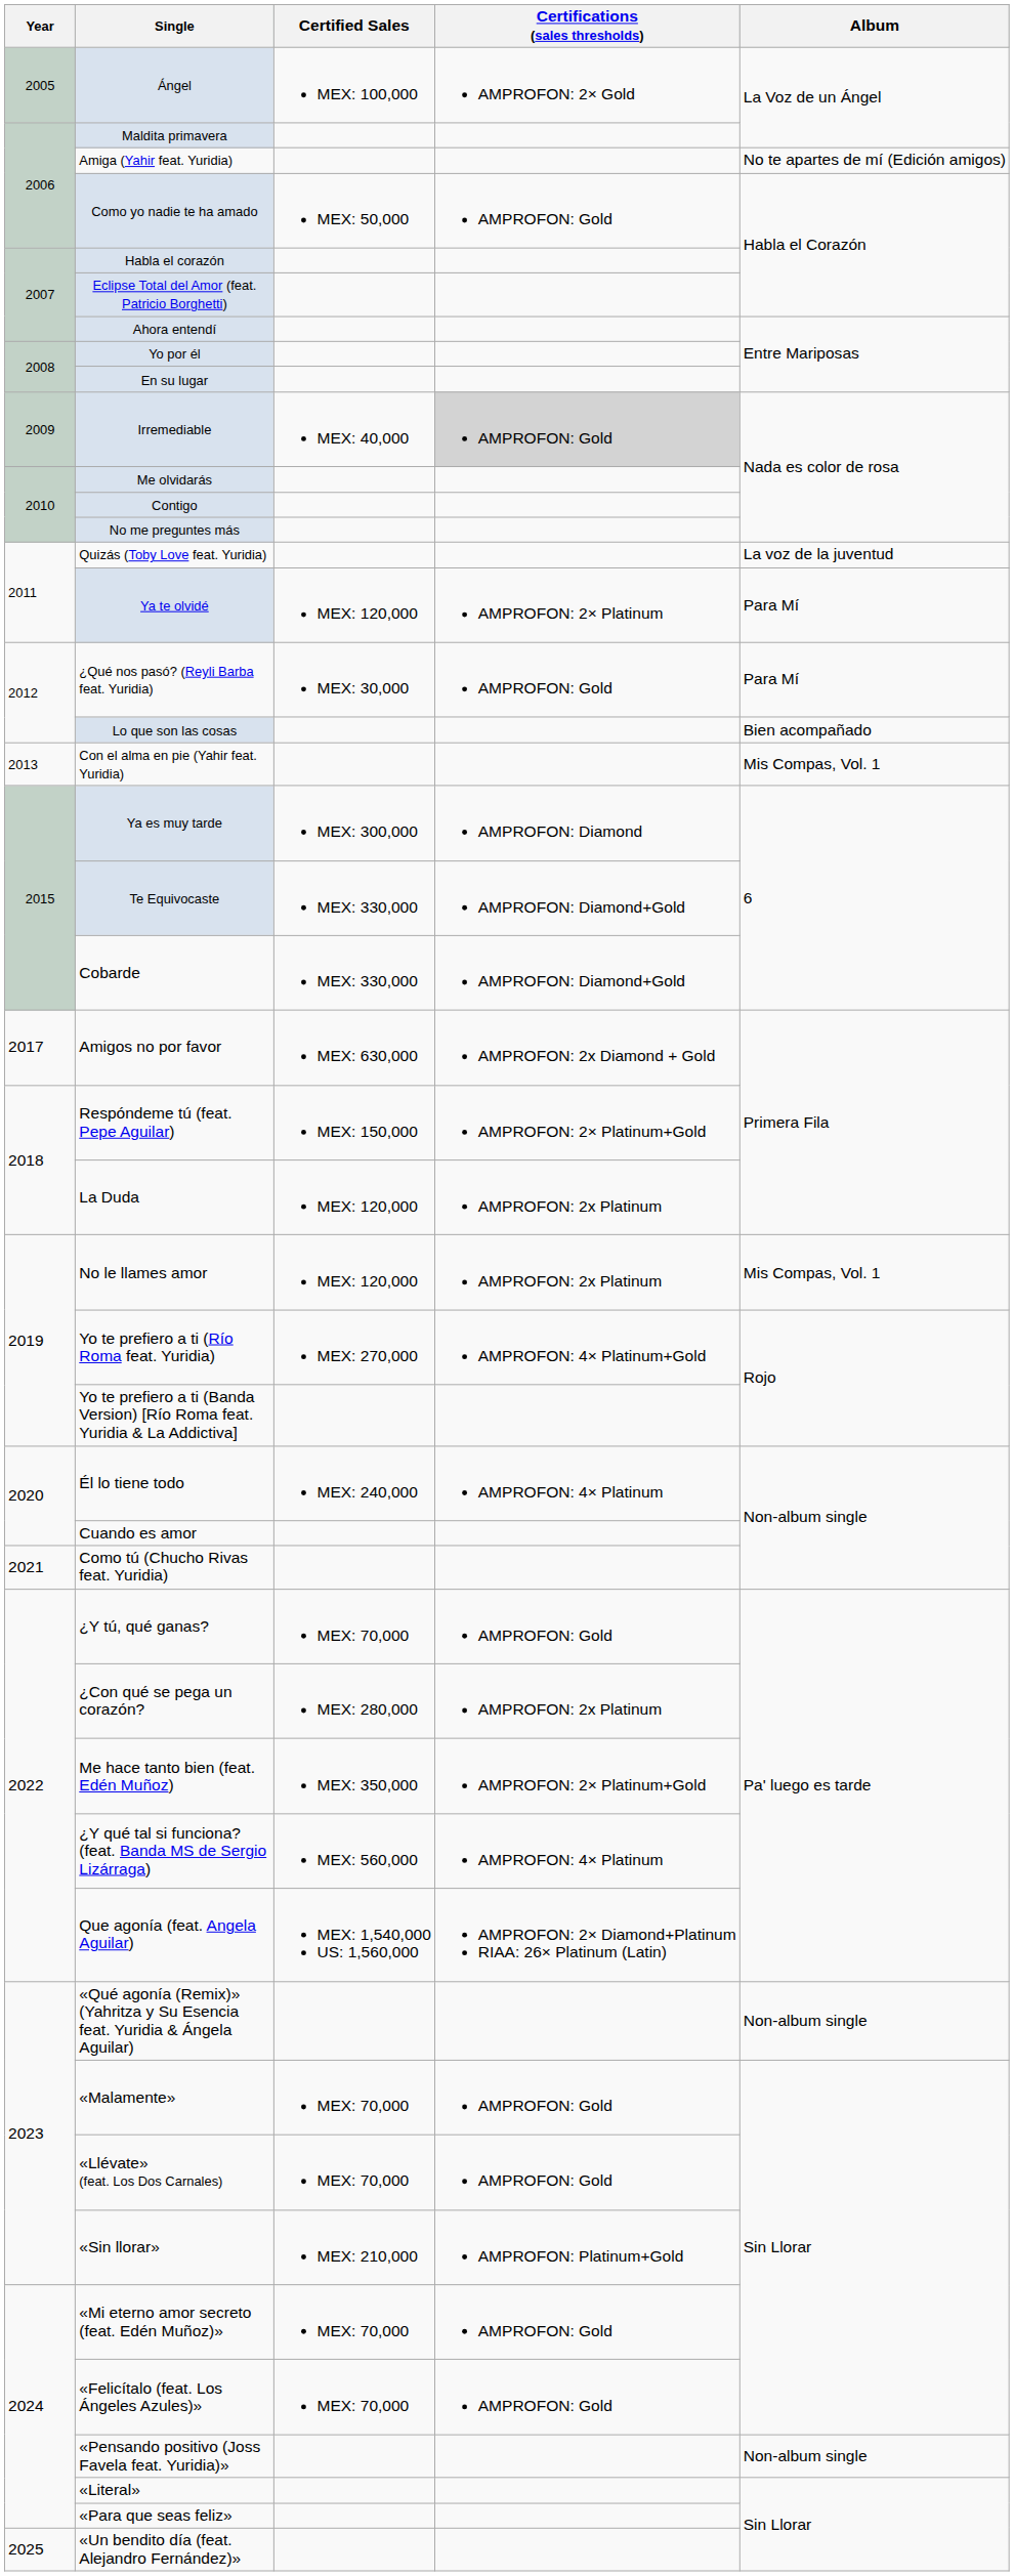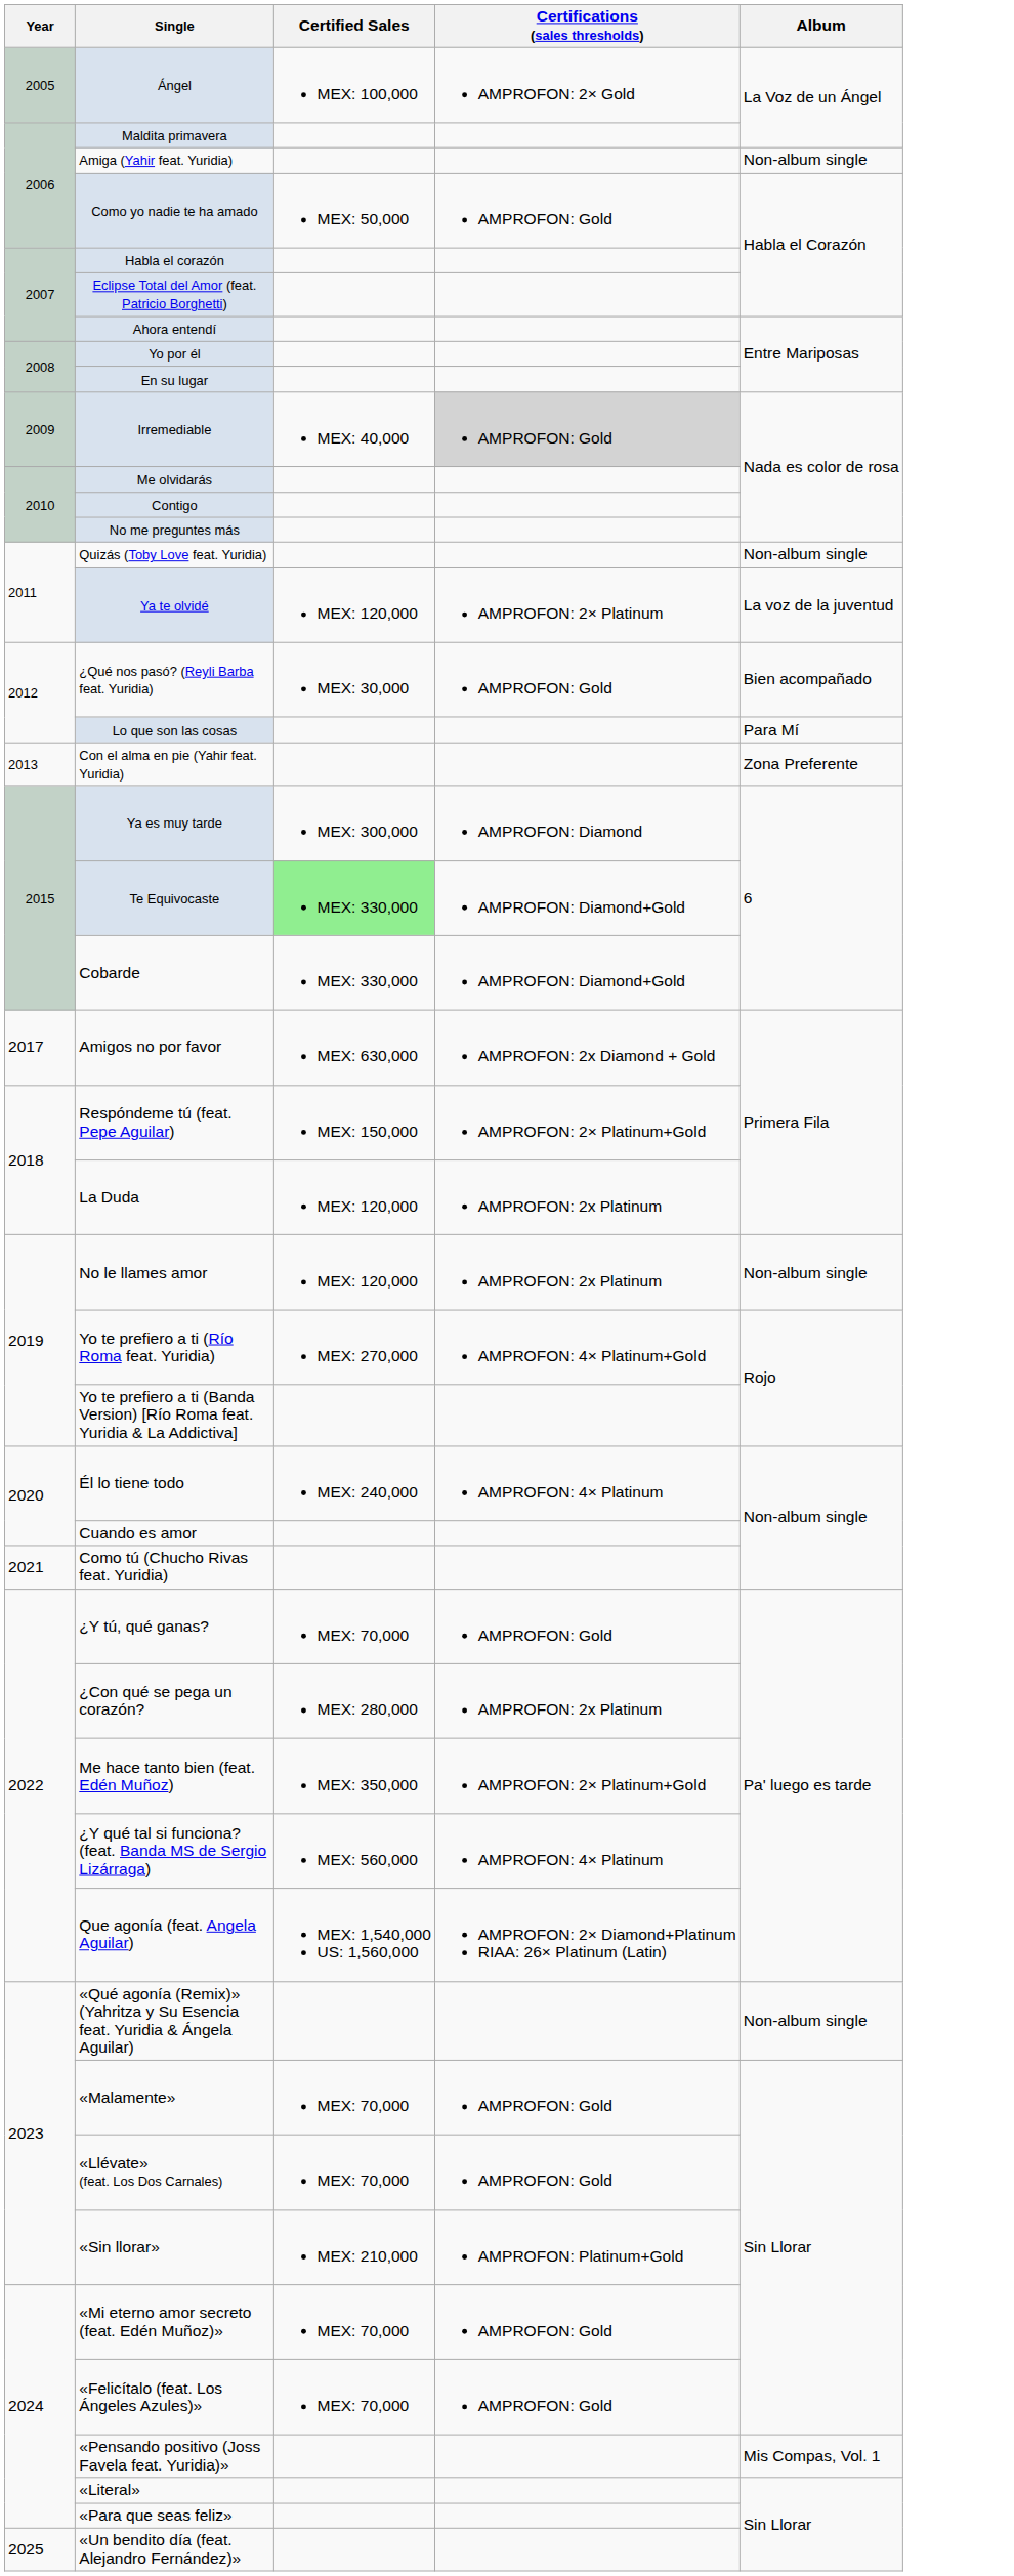 <table class="wikitable">
 <tr style="text-align:center; background:#c2d2c7;">
 <th style="width: 04em"><small>Year</small></th>
 <th style="width: 12em"><small>Single</small></th>
 <th>Certified Sales</th>
 <th><a href='#'>Certifications</a><br><small>(<a href='#'>sales thresholds</a>)</small><br></th>
 <th>Album</th>
 </tr>
 <tr>
 <td style="background:#c2d2c7; text-align:center;"><small>2005</small></td>
 <td style="background:#d8e2ee; text-align:center;"><small>Ángel </small></td>
 <td><br><ul><li>MEX: 100,000</li></ul></td>
 <td><br><ul><li>AMPROFON: 2× Gold</li></ul></td>
 <td rowspan="2">La Voz de un Ángel</td>
 </tr>
 <tr>
 <td rowspan="3" style="background:#c2d2c7; text-align:center;"><small>2006</small></td>
 <td style="background:#d8e2ee; text-align:center;"><small>Maldita primavera</small></td>
 <td></td>
 <td></td>
 </tr>
 <tr>
 <td><small>Amiga (<a href='#'>Yahir</a> feat. Yuridia)</small></td>
 <td></td>
 <td></td>
-<td>No te apartes de mí (Edición amigos)</td>
+<td>Non-album single</td>
 </tr>
 <tr>
 <td style="background:#d8e2ee; text-align:center;"><small>Como yo nadie te ha amado</small></td>
 <td><br><ul><li>MEX: 50,000</li></ul></td>
 <td><br><ul><li>AMPROFON: Gold</li></ul></td>
 <td rowspan="3">Habla el Corazón</td>
 </tr>
 <tr>
 <td rowspan="3" style="background:#c2d2c7; text-align:center;"><small>2007</small></td>
 <td style="background:#d8e2ee; text-align:center;"><small>Habla el corazón</small></td>
 <td></td>
 <td></td>
 </tr>
 <tr>
 <td style="background:#d8e2ee; text-align:center;"><small><a href='#'>Eclipse Total del Amor</a> (feat. <a href='#'>Patricio Borghetti</a>)</small></td>
 <td></td>
 <td></td>
 </tr>
 <tr>
 <td style="background:#d8e2ee; text-align:center;"><small>Ahora entendí</small></td>
 <td></td>
 <td></td>
 <td rowspan="3">Entre Mariposas</td>
 </tr>
 <tr>
 <td rowspan="2" style="background:#c2d2c7; text-align:center;"><small>2008</small></td>
 <td style="background:#d8e2ee; text-align:center;"><small>Yo por él</small></td>
 <td></td>
 <td></td>
 </tr>
 <tr>
 <td style="background:#d8e2ee; text-align:center;"><small>En su lugar</small></td>
 <td></td>
 <td></td>
 </tr>
 <tr>
 <td style="background:#c2d2c7; text-align:center;"><small>2009</small></td>
 <td style="background:#d8e2ee; text-align:center;"><small>Irremediable</small></td>
 <td><br><ul><li>MEX: 40,000</li></ul></td>
 <td style="background: lightgrey;"><br><ul><li>AMPROFON: Gold</li></ul></td>
 <td rowspan="4">Nada es color de rosa</td>
 </tr>
 <tr>
 <td rowspan="3" style="background:#c2d2c7; text-align:center;"><small>2010</small></td>
 <td style="background:#d8e2ee; text-align:center;"><small>Me olvidarás</small></td>
 <td></td>
 <td></td>
 </tr>
 <tr>
 <td style="background:#d8e2ee; text-align:center;"><small>Contigo</small></td>
 <td></td>
 <td></td>
 </tr>
 <tr>
 <td style="background:#d8e2ee; text-align:center;"><small>No me preguntes más</small></td>
 <td></td>
 <td></td>
 </tr>
 <tr>
 <td rowspan="2"><small>2011</small></td>
 <td><small>Quizás (<a href='#'>Toby Love</a> feat. Yuridia)</small></td>
 <td></td>
 <td></td>
-<td>La voz de la juventud</td>
+<td>Non-album single</td>
 </tr>
 <tr>
 <td style="background:#d8e2ee; text-align:center;"><small><a href='#'>Ya te olvidé</a></small></td>
 <td><br><ul><li>MEX: 120,000</li></ul></td>
 <td><br><ul><li>AMPROFON: 2× Platinum</li></ul></td>
-<td>Para Mí</td>
+<td>La voz de la juventud</td>
 </tr>
 <tr>
 <td rowspan="2"><small>2012</small></td>
 <td><small>¿Qué nos pasó? (<a href='#'>Reyli Barba</a> feat. Yuridia)</small></td>
 <td><br><ul><li>MEX: 30,000</li></ul></td>
 <td><br><ul><li>AMPROFON: Gold</li></ul></td>
-<td>Para Mí</td>
+<td>Bien acompañado</td>
 </tr>
 <tr>
 <td style="background:#d8e2ee; text-align:center;"><small>Lo que son las cosas</small></td>
 <td></td>
 <td></td>
-<td>Bien acompañado</td>
+<td>Para Mí</td>
 </tr>
 <tr>
 <td><small>2013</small></td>
 <td><small>Con el alma en pie (Yahir feat. Yuridia)</small></td>
 <td></td>
 <td></td>
-<td>Mis Compas, Vol. 1</td>
+<td>Zona Preferente</td>
 </tr>
 <tr>
 <td rowspan="3" style="background:#c2d2c7; text-align:center;"><small>2015</small></td>
 <td style="background:#d8e2ee; text-align:center;"><small>Ya es muy tarde</small></td>
 <td><br><ul><li>MEX: 300,000</li></ul></td>
 <td><br><ul><li>AMPROFON: Diamond</li></ul></td>
 <td rowspan="3">6</td>
 </tr>
 <tr>
 <td style="background:#d8e2ee; text-align:center;"><small>Te Equivocaste</small></td>
-<td><br><ul><li>MEX: 330,000</li></ul></td>
+<td style="background: lightgreen;"><br><ul><li>MEX: 330,000</li></ul></td>
 <td><br><ul><li>AMPROFON: Diamond+Gold</li></ul></td>
 </tr>
 <tr>
 <td>Cobarde</td>
 <td><br><ul><li>MEX: 330,000</li></ul></td>
 <td><br><ul><li>AMPROFON: Diamond+Gold</li></ul></td>
 </tr>
 <tr>
 <td>2017</td>
 <td>Amigos no por favor</td>
 <td><br><ul><li>MEX: 630,000</li></ul></td>
 <td><br><ul><li>AMPROFON: 2x Diamond + Gold</li></ul></td>
 <td rowspan="3">Primera Fila</td>
 </tr>
 <tr>
 <td rowspan="2">2018</td>
 <td>Respóndeme tú (feat. <a href='#'>Pepe Aguilar</a>)</td>
 <td><br><ul><li>MEX: 150,000</li></ul></td>
 <td><br><ul><li>AMPROFON: 2× Platinum+Gold</li></ul></td>
 </tr>
 <tr>
 <td>La Duda</td>
 <td><br><ul><li>MEX: 120,000</li></ul></td>
 <td><br><ul><li>AMPROFON: 2x Platinum</li></ul></td>
 </tr>
 <tr>
 <td rowspan="3">2019</td>
 <td>No le llames amor</td>
 <td><br><ul><li>MEX: 120,000</li></ul></td>
 <td><br><ul><li>AMPROFON: 2x Platinum</li></ul></td>
-<td>Mis Compas, Vol. 1</td>
+<td>Non-album single</td>
 </tr>
 <tr>
 <td>Yo te prefiero a ti (<a href='#'>Río Roma</a> feat. Yuridia)</td>
 <td><br><ul><li>MEX: 270,000</li></ul></td>
 <td><br><ul><li>AMPROFON: 4× Platinum+Gold</li></ul></td>
 <td rowspan="2">Rojo</td>
 </tr>
 <tr>
 <td>Yo te prefiero a ti (Banda Version) [Río Roma feat. Yuridia & La Addictiva]</td>
 <td></td>
 <td></td>
 </tr>
 <tr>
 <td rowspan="2">2020</td>
 <td>Él lo tiene todo</td>
 <td><br><ul><li>MEX: 240,000</li></ul></td>
 <td><br><ul><li>AMPROFON: 4× Platinum</li></ul></td>
 <td rowspan="3">Non-album single</td>
 </tr>
 <tr>
 <td>Cuando es amor</td>
 <td></td>
 <td></td>
 </tr>
 <tr>
 <td>2021</td>
 <td>Como tú (Chucho Rivas feat. Yuridia)</td>
 <td></td>
 <td></td>
 </tr>
 <tr>
 <td rowspan="5">2022</td>
 <td>¿Y tú, qué ganas?</td>
 <td><br><ul><li>MEX: 70,000</li></ul></td>
 <td><br><ul><li>AMPROFON: Gold</li></ul></td>
 <td rowspan="5">Pa' luego es tarde</td>
 </tr>
 <tr>
 <td>¿Con qué se pega un corazón?</td>
 <td><br><ul><li>MEX: 280,000</li></ul></td>
 <td><br><ul><li>AMPROFON: 2x Platinum</li></ul></td>
 </tr>
 <tr>
 <td>Me hace tanto bien (feat. <a href='#'>Edén Muñoz</a>)</td>
 <td><br><ul><li>MEX: 350,000</li></ul></td>
 <td><br><ul><li>AMPROFON: 2× Platinum+Gold</li></ul></td>
 </tr>
 <tr>
 <td>¿Y qué tal si funciona? (feat. <a href='#'>Banda MS de Sergio Lizárraga</a>)</td>
 <td><br><ul><li>MEX: 560,000</li></ul></td>
 <td><br><ul><li>AMPROFON: 4× Platinum</li></ul></td>
 </tr>
 <tr>
 <td>Que agonía (feat. <a href='#'>Angela Aguilar</a>)</td>
 <td><br><ul><li>MEX: 1,540,000</li><li>US: 1,560,000</li></ul></td>
 <td><br><ul><li>AMPROFON: 2× Diamond+Platinum</li><li>RIAA: 26× Platinum (Latin)</li></ul></td>
 </tr>
 <tr>
 <td rowspan="4">2023</td>
 <td>«Qué agonía (Remix)»<br>(Yahritza y Su Esencia feat. Yuridia & Ángela Aguilar)</td>
 <td></td>
 <td></td>
 <td>Non-album single</td>
 </tr>
 <tr>
 <td>«Malamente»</td>
 <td><br><ul><li>MEX: 70,000</li></ul></td>
 <td><br><ul><li>AMPROFON: Gold</li></ul></td>
 <td rowspan="5">Sin Llorar</td>
 </tr>
 <tr>
 <td>«Llévate»<br><small>(feat. Los Dos Carnales)</small></td>
 <td><br><ul><li>MEX: 70,000</li></ul></td>
 <td><br><ul><li>AMPROFON: Gold</li></ul></td>
 </tr>
 <tr>
 <td>«Sin llorar»</td>
 <td><br><ul><li>MEX: 210,000</li></ul></td>
 <td><br><ul><li>AMPROFON: Platinum+Gold</li></ul></td>
 </tr>
 <tr>
 <td rowspan="5">2024</td>
 <td>«Mi eterno amor secreto (feat. Edén Muñoz)»</td>
 <td><br><ul><li>MEX: 70,000</li></ul></td>
 <td><br><ul><li>AMPROFON: Gold</li></ul></td>
 </tr>
 <tr>
 <td>«Felicítalo (feat. Los Ángeles Azules)»</td>
 <td><br><ul><li>MEX: 70,000</li></ul></td>
 <td><br><ul><li>AMPROFON: Gold</li></ul></td>
 </tr>
 <tr>
 <td>«Pensando positivo (Joss Favela feat. Yuridia)»</td>
 <td></td>
 <td></td>
-<td>Non-album single</td>
+<td>Mis Compas, Vol. 1</td>
 </tr>
 <tr>
 <td>«Literal»</td>
 <td></td>
 <td></td>
 <td rowspan="3">Sin Llorar</td>
 </tr>
 <tr>
 <td>«Para que seas feliz»</td>
 <td></td>
 <td></td>
 </tr>
 <tr>
 <td>2025</td>
 <td>«Un bendito día (feat. Alejandro Fernández)»</td>
 <td></td>
 <td></td>
 </tr>
 </table>
